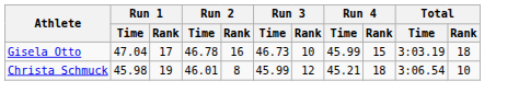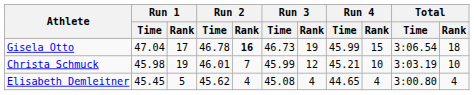 <table class="wikitable" border="1" style="font-size:90%">
 <tr>
 <th rowspan="2">Athlete</th>
 <th colspan="2">Run 1</th>
 <th colspan="2">Run 2</th>
 <th colspan="2">Run 3</th>
 <th colspan="2">Run 4</th>
 <th colspan="2">Total</th>
 </tr>
 <tr>
 <th>Time</th>
 <th>Rank</th>
 <th>Time</th>
 <th>Rank</th>
 <th>Time</th>
 <th>Rank</th>
 <th>Time</th>
 <th>Rank</th>
 <th>Time</th>
 <th>Rank</th>
 </tr>
 <tr>
 <td><a href='#'>Gisela Otto</a></td>
 <td align="center">47.04</td>
 <td align="center">17</td>
 <td align="center">46.78</td>
-<td align="center">16</td>
+<td align="center"><strong>16</strong></td>
 <td align="center">46.73</td>
-<td align="center">10</td>
+<td align="center">19</td>
 <td align="center">45.99</td>
 <td align="center">15</td>
-<td align="center">3:03.19</td>
+<td align="center">3:06.54</td>
 <td align="center">18</td>
 </tr>
 <tr>
 <td><a href='#'>Christa Schmuck</a></td>
 <td align="center">45.98</td>
 <td align="center">19</td>
 <td align="center">46.01</td>
-<td align="center">8</td>
+<td align="center">7</td>
 <td align="center">45.99</td>
 <td align="center">12</td>
 <td align="center">45.21</td>
-<td align="center">18</td>
-<td align="center">3:06.54</td>
+<td align="center">10</td>
+<td align="center">3:03.19</td>
 <td align="center">10</td>
 </tr>
+<tr>
+<td><a href='#'>Elisabeth Demleitner</a></td>
+<td align="center">45.45</td>
+<td align="center">5</td>
+<td align="center">45.62</td>
+<td align="center">4</td>
+<td align="center">45.08</td>
+<td align="center">4</td>
+<td align="center">44.65</td>
+<td align="center">4</td>
+<td align="center">3:00.80</td>
+<td align="center">4</td>
+</tr>
 </table>
